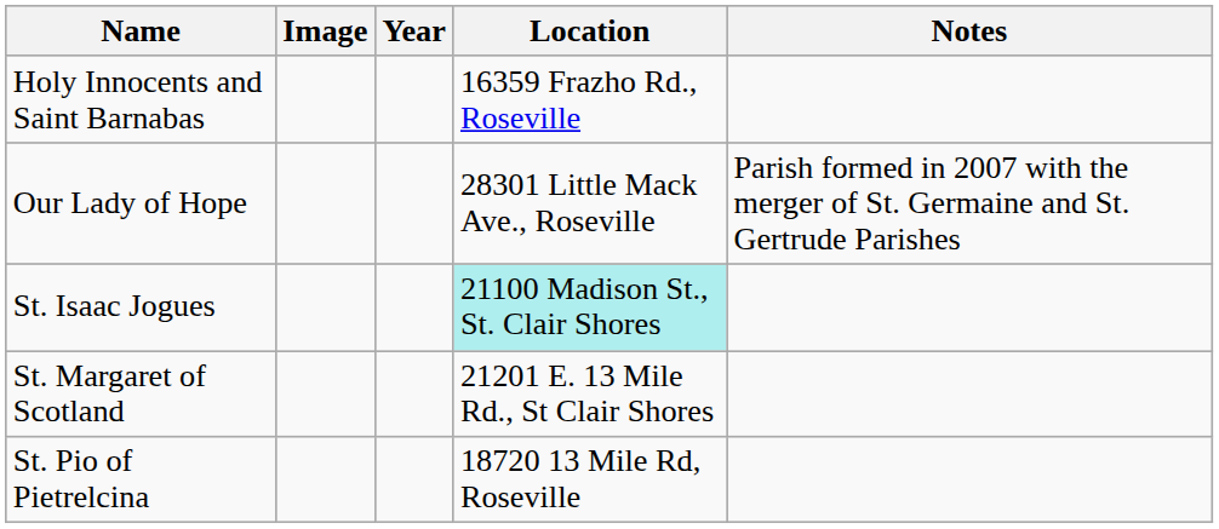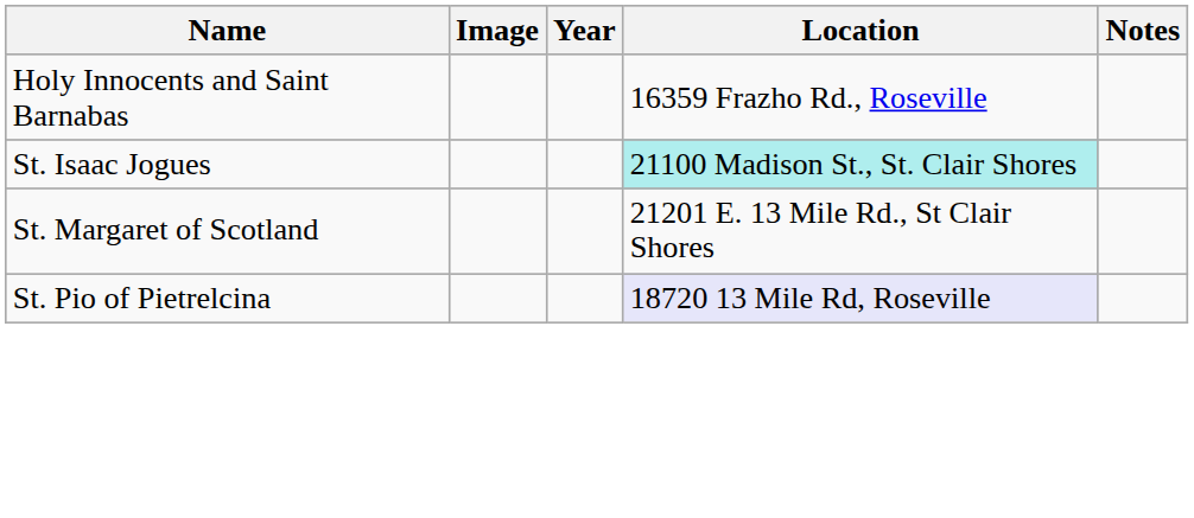 <table class="wikitable sortable">
 <tr>
 <th>Name</th>
 <th class="unsortable">Image</th>
 <th>Year</th>
 <th class="unsortable">Location</th>
 <th class="unsortable">Notes</th>
 </tr>
 <tr>
 <td>Holy Innocents and Saint Barnabas</td>
 <td></td>
 <td></td>
 <td>16359 Frazho Rd., <a href='#'>Roseville</a></td>
 <td></td>
-</tr>
-<tr>
-<td>Our Lady of Hope</td>
-<td></td>
-<td></td>
-<td>28301 Little Mack Ave., Roseville</td>
-<td>Parish formed in 2007 with the merger of St. Germaine and St. Gertrude Parishes</td>
 </tr>
 <tr>
 <td>St. Isaac Jogues</td>
 <td></td>
 <td></td>
 <td style="background: paleturquoise;">21100 Madison St., St. Clair Shores</td>
 <td></td>
 </tr>
 <tr>
 <td>St. Margaret of Scotland</td>
 <td></td>
 <td></td>
 <td>21201 E. 13 Mile Rd., St Clair Shores</td>
 <td></td>
 </tr>
 <tr>
 <td>St. Pio of Pietrelcina</td>
 <td></td>
 <td></td>
-<td>18720 13 Mile Rd, Roseville</td>
+<td style="background: lavender;">18720 13 Mile Rd, Roseville</td>
 <td></td>
 </tr>
 </table>
